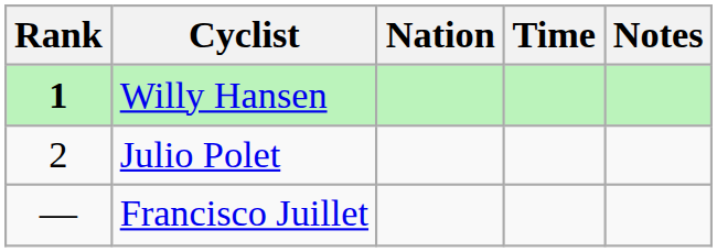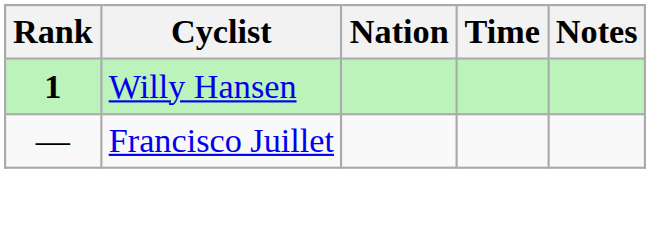 <table class="wikitable sortable" style="text-align:center">
 <tr>
 <th>Rank</th>
 <th>Cyclist</th>
 <th>Nation</th>
 <th>Time</th>
 <th>Notes</th>
 </tr>
 <tr bgcolor=bbf3bb>
 <td><strong>1</strong></td>
 <td align=left><a href='#'>Willy Hansen</a></td>
 <td align=left></td>
 <td></td>
 <td></td>
 </tr>
 <tr>
-<td>2</td>
-<td align=left><a href='#'>Julio Polet</a></td>
-<td align=left></td>
-<td></td>
-<td></td>
-</tr>
-<tr>
 <td data-sort-value=3>—</td>
 <td align=left><a href='#'>Francisco Juillet</a></td>
 <td align=left></td>
 <td></td>
 <td></td>
 </tr>
 </table>
